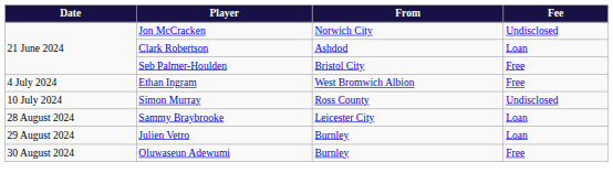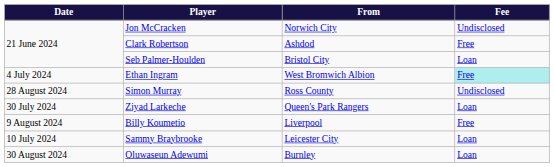 <table class="wikitable" style="text-align:left; font-size:95%;width:98%;">
 <tr>
 <th style="background:#181146; color:white;">Date</th>
 <th style="background:#181146; color:white;">Player</th>
 <th style="background:#181146; color:white;">From</th>
 <th style="background:#181146; color:white;">Fee</th>
 </tr>
 <tr>
 <td rowspan="3">21 June 2024</td>
 <td> <a href='#'>Jon McCracken</a></td>
 <td> <a href='#'>Norwich City</a></td>
 <td><a href='#'>Undisclosed</a></td>
 </tr>
 <tr>
 <td> <a href='#'>Clark Robertson</a></td>
 <td> <a href='#'>Ashdod</a></td>
-<td><a href='#'>Loan</a></td>
+<td><a href='#'>Free</a></td>
 </tr>
 <tr>
 <td> <a href='#'>Seb Palmer-Houlden</a></td>
 <td> <a href='#'>Bristol City</a></td>
-<td><a href='#'>Free</a></td>
+<td><a href='#'>Loan</a></td>
 </tr>
 <tr>
 <td>4 July 2024</td>
 <td> <a href='#'>Ethan Ingram</a></td>
 <td> <a href='#'>West Bromwich Albion</a></td>
-<td><a href='#'>Free</a></td>
+<td style="background: paleturquoise;"><a href='#'>Free</a></td>
 </tr>
 <tr>
-<td>10 July 2024</td>
+<td>28 August 2024</td>
 <td> <a href='#'>Simon Murray</a></td>
 <td> <a href='#'>Ross County</a></td>
 <td><a href='#'>Undisclosed</a></td>
 </tr>
 <tr>
-<td>28 August 2024</td>
-<td> <a href='#'>Sammy Braybrooke</a></td>
-<td> <a href='#'>Leicester City</a></td>
+<td>30 July 2024</td>
+<td> <a href='#'>Ziyad Larkeche</a></td>
+<td> <a href='#'>Queen's Park Rangers</a></td>
 <td><a href='#'>Loan</a></td>
 </tr>
 <tr>
-<td>29 August 2024</td>
-<td> <a href='#'>Julien Vetro</a></td>
-<td> <a href='#'>Burnley</a></td>
+<td>9 August 2024</td>
+<td> <a href='#'>Billy Koumetio</a></td>
+<td> <a href='#'>Liverpool</a></td>
+<td><a href='#'>Free</a></td>
+</tr>
+<tr>
+<td>10 July 2024</td>
+<td> <a href='#'>Sammy Braybrooke</a></td>
+<td> <a href='#'>Leicester City</a></td>
 <td><a href='#'>Loan</a></td>
 </tr>
 <tr>
 <td>30 August 2024</td>
 <td> <a href='#'>Oluwaseun Adewumi</a></td>
 <td> <a href='#'>Burnley</a></td>
-<td><a href='#'>Free</a></td>
+<td><a href='#'>Loan</a></td>
 </tr>
 </table>
